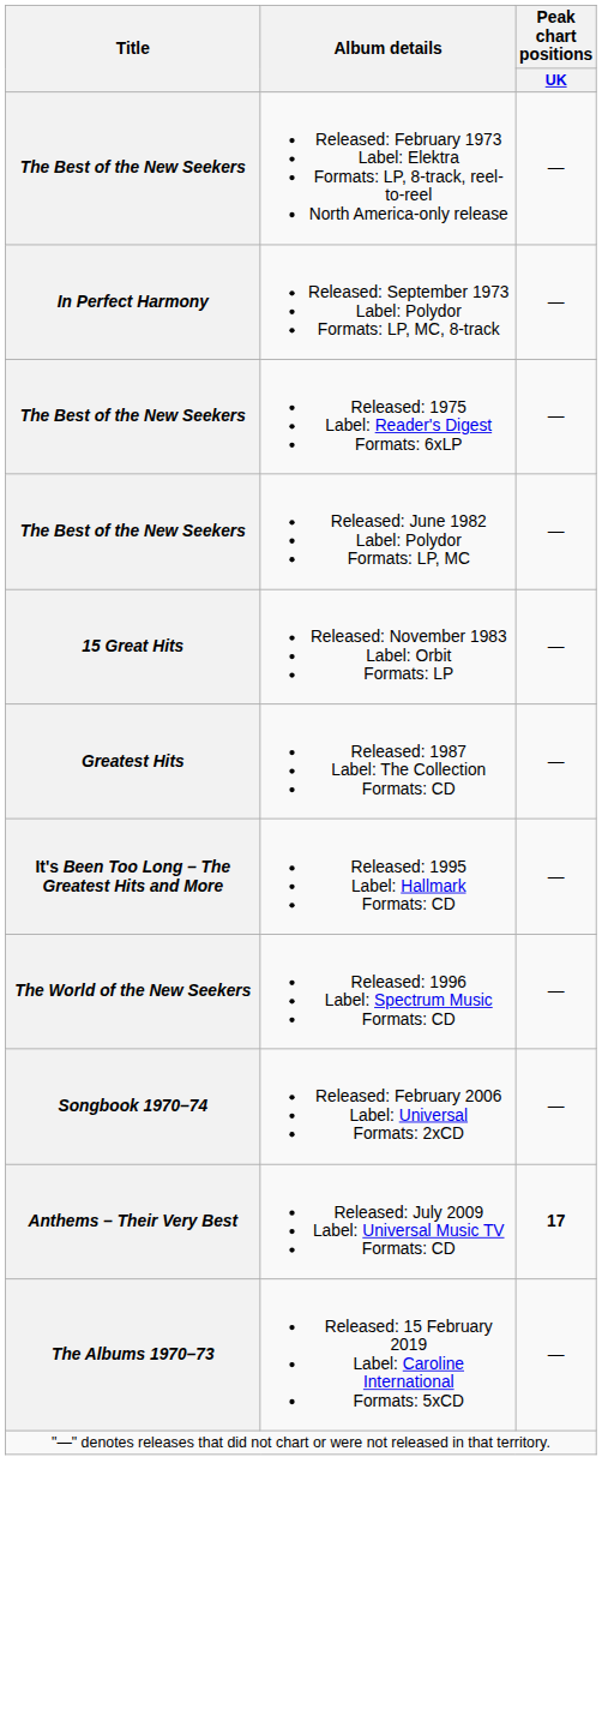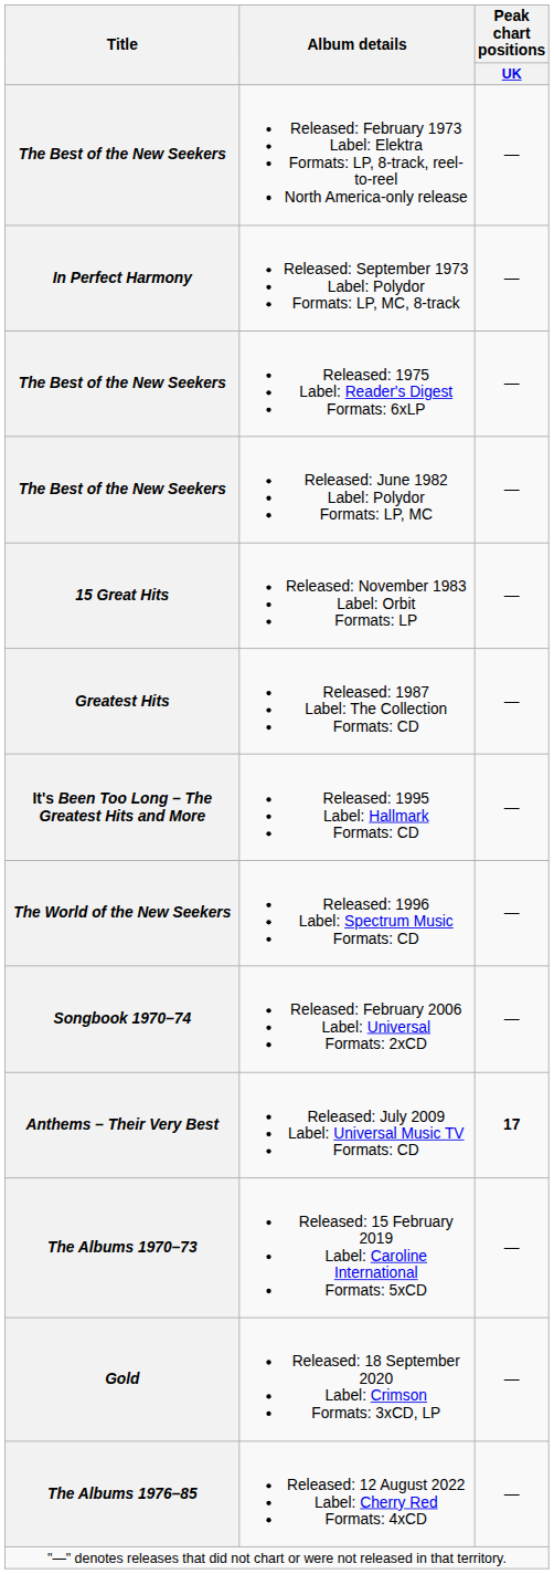 <table class="wikitable plainrowheaders" style="text-align:center;">
 <tr>
 <th rowspan="2" scope="col" style="width:15em;">Title</th>
 <th rowspan="2" scope="col" style="width:15em;">Album details</th>
 <th>Peak chart positions</th>
 </tr>
 <tr>
 <th scope="col" style="width:2em;font-size:90%;"><a href='#'>UK</a><br></th>
 </tr>
 <tr>
 <th scope="row"><em>The Best of the New Seekers</em></th>
 <td><br><ul><li>Released: February 1973</li><li>Label: Elektra</li><li>Formats: LP, 8-track, reel-to-reel</li><li>North America-only release</li></ul></td>
 <td>—</td>
 </tr>
 <tr>
 <th scope="row"><em>In Perfect Harmony</em></th>
 <td><br><ul><li>Released: September 1973</li><li>Label: Polydor</li><li>Formats: LP, MC, 8-track</li></ul></td>
 <td>—</td>
 </tr>
 <tr>
 <th scope="row"><em>The Best of the New Seekers</em></th>
 <td><br><ul><li>Released: 1975</li><li>Label: <a href='#'>Reader's Digest</a></li><li>Formats: 6xLP</li></ul></td>
 <td>—</td>
 </tr>
 <tr>
 <th scope="row"><em>The Best of the New Seekers</em></th>
 <td><br><ul><li>Released: June 1982</li><li>Label: Polydor</li><li>Formats: LP, MC</li></ul></td>
 <td>—</td>
 </tr>
 <tr>
 <th scope="row"><em>15 Great Hits</em></th>
 <td><br><ul><li>Released: November 1983</li><li>Label: Orbit</li><li>Formats: LP</li></ul></td>
 <td>—</td>
 </tr>
 <tr>
 <th scope="row"><em>Greatest Hits</em></th>
 <td><br><ul><li>Released: 1987</li><li>Label: The Collection</li><li>Formats: CD</li></ul></td>
 <td>—</td>
 </tr>
 <tr>
 <th scope="row">It's <em>Been Too Long – The Greatest Hits and More</em></th>
 <td><br><ul><li>Released: 1995</li><li>Label: <a href='#'>Hallmark</a></li><li>Formats: CD</li></ul></td>
 <td>—</td>
 </tr>
 <tr>
 <th scope="row"><em>The World of the New Seekers</em></th>
 <td><br><ul><li>Released: 1996</li><li>Label: <a href='#'>Spectrum Music</a></li><li>Formats: CD</li></ul></td>
 <td>—</td>
 </tr>
 <tr>
 <th scope="row"><em>Songbook 1970–74</em></th>
 <td><br><ul><li>Released: February 2006</li><li>Label: <a href='#'>Universal</a></li><li>Formats: 2xCD</li></ul></td>
 <td>—</td>
 </tr>
 <tr>
 <th scope="row"><em>Anthems – Their Very Best</em></th>
 <td><br><ul><li>Released: July 2009</li><li>Label: <a href='#'>Universal Music TV</a></li><li>Formats: CD</li></ul></td>
 <td><strong>17</strong></td>
 </tr>
 <tr>
 <th scope="row"><em>The Albums 1970–73</em></th>
 <td><br><ul><li>Released: 15 February 2019</li><li>Label: <a href='#'>Caroline International</a></li><li>Formats: 5xCD</li></ul></td>
 <td>—</td>
 </tr>
 <tr>
+<th scope="row"><em>Gold</em></th>
+<td><br><ul><li>Released: 18 September 2020</li><li>Label: <a href='#'>Crimson</a></li><li>Formats: 3xCD, LP</li></ul></td>
+<td>—</td>
+</tr>
+<tr>
+<th scope="row"><em>The Albums 1976–85</em></th>
+<td><br><ul><li>Released: 12 August 2022</li><li>Label: <a href='#'>Cherry Red</a></li><li>Formats: 4xCD</li></ul></td>
+<td>—</td>
+</tr>
+<tr>
 <td colspan="3" style="font-size:90%">"—" denotes releases that did not chart or were not released in that territory.</td>
 </tr>
 </table>
